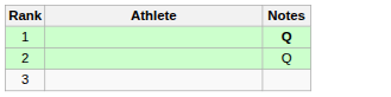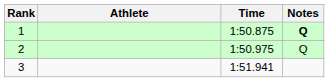 <table class=wikitable style="text-align:center">
 <tr>
 <th width=40>Rank</th>
 <th width=250>Athlete</th>
+<th width=80>Time</th>
 <th width=50>Notes</th>
 </tr>
 <tr bgcolor="ccffcc">
 <td>1</td>
 <td align=left></td>
+<td>1:50.875</td>
 <td><strong>Q</strong></td>
 </tr>
 <tr bgcolor="ccffcc">
 <td>2</td>
 <td align=left></td>
+<td>1:50.975</td>
 <td>Q</td>
 </tr>
 <tr>
 <td>3</td>
 <td align=left></td>
+<td>1:51.941</td>
 <td></td>
 </tr>
 </table>
